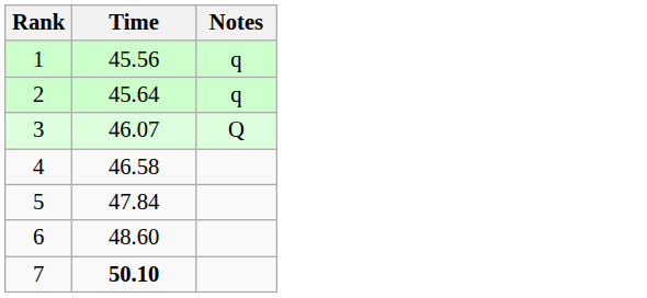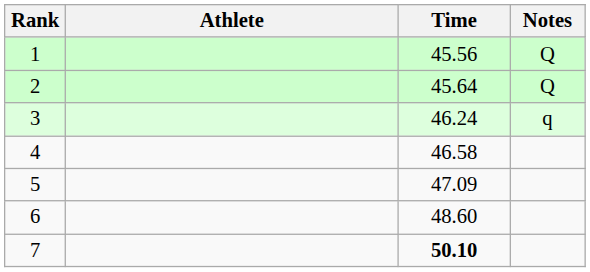 <table class="wikitable" style="text-align:center">
 <tr>
 <th width=40>Rank</th>
+<th width=250>Athlete</th>
 <th width=80>Time</th>
 <th width=50>Notes</th>
 </tr>
 <tr bgcolor=ccffcc>
 <td>1</td>
+<td align=left></td>
 <td>45.56</td>
-<td>q</td>
+<td>Q</td>
 </tr>
 <tr bgcolor=ccffcc>
 <td>2</td>
+<td align=left></td>
 <td>45.64</td>
-<td>q</td>
+<td>Q</td>
 </tr>
 <tr bgcolor=ddffdd>
 <td>3</td>
-<td>46.07</td>
-<td>Q</td>
+<td align=left></td>
+<td>46.24</td>
+<td>q</td>
 </tr>
 <tr>
 <td>4</td>
+<td align=left></td>
 <td>46.58</td>
 <td></td>
 </tr>
 <tr>
 <td>5</td>
-<td>47.84</td>
+<td align=left></td>
+<td>47.09</td>
 <td></td>
 </tr>
 <tr>
 <td>6</td>
+<td align=left></td>
 <td>48.60</td>
 <td></td>
 </tr>
 <tr>
 <td>7</td>
+<td align=left></td>
 <td><strong>50.10</strong></td>
 <td></td>
 </tr>
 </table>
